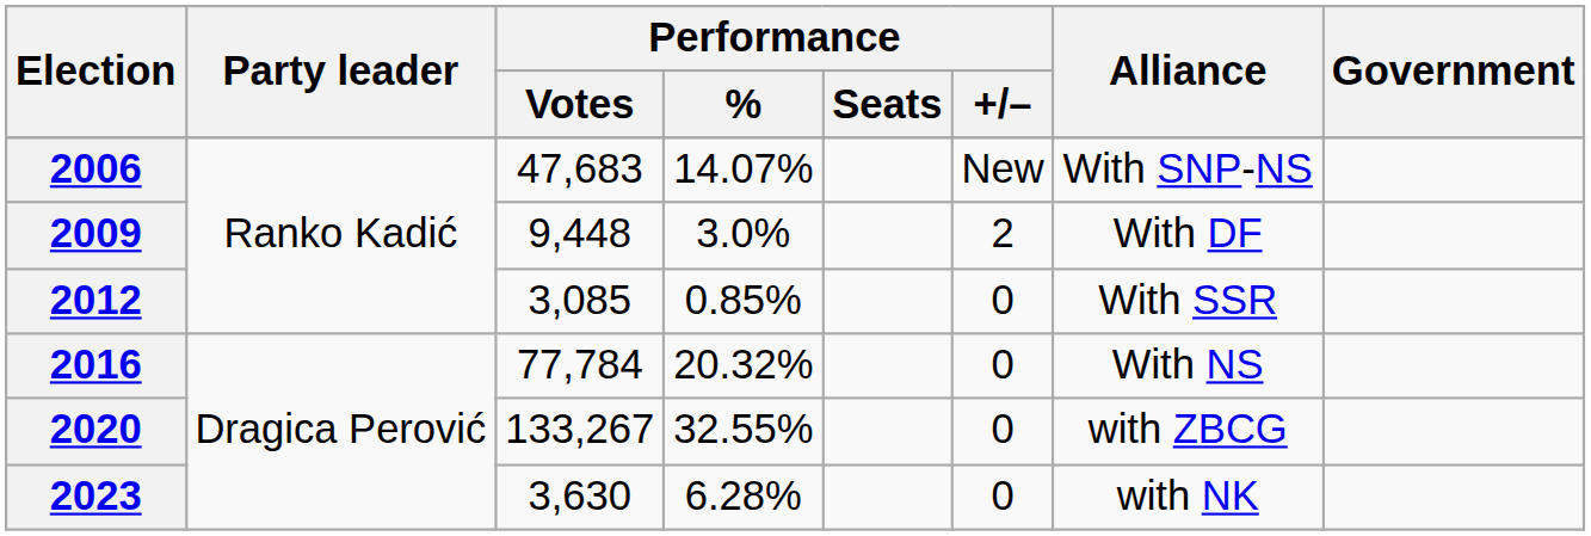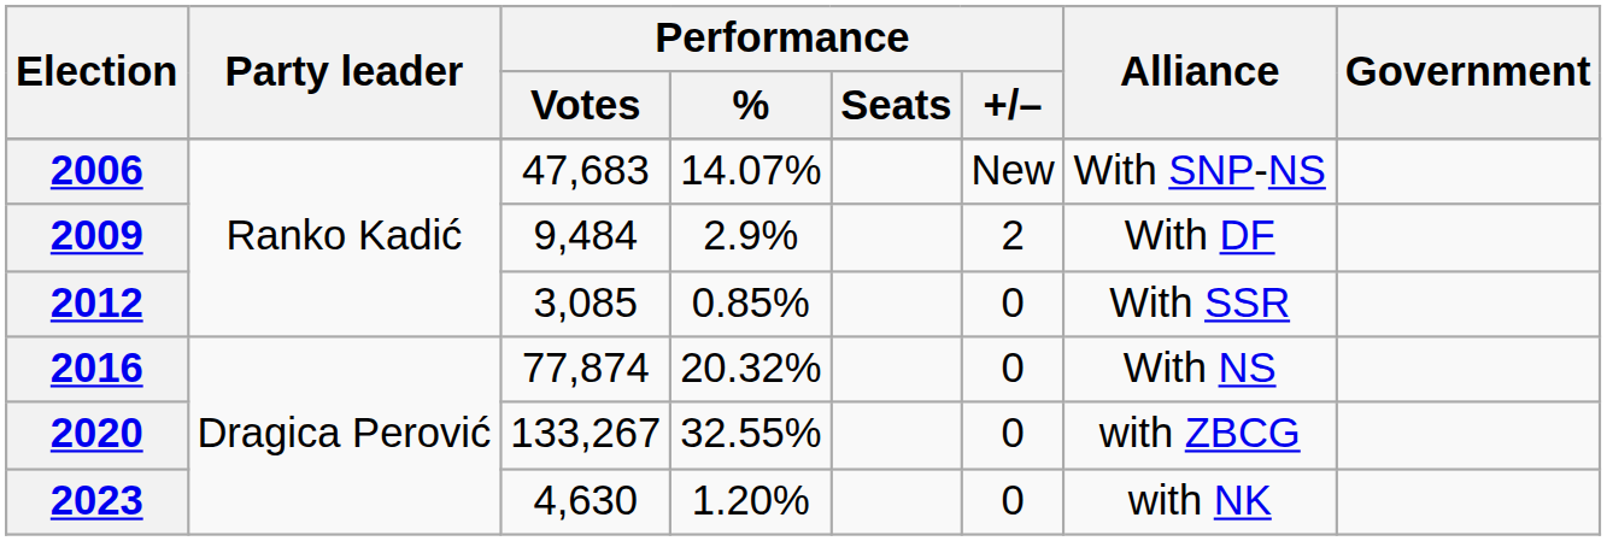 <table class=wikitable style="text-align:center">
 <tr>
 <th rowspan="2"><strong>Election</strong></th>
 <th rowspan="2">Party leader</th>
 <th colspan="4" scope="col">Performance</th>
 <th rowspan="2">Alliance</th>
 <th rowspan="2">Government</th>
 </tr>
 <tr>
 <th>Votes</th>
 <th>%</th>
 <th>Seats</th>
 <th>+/–</th>
 </tr>
 <tr>
 </tr>
 <tr>
 <th><a href='#'>2006</a></th>
 <td rowspan=3>Ranko Kadić</td>
 <td>47,683</td>
 <td>14.07%</td>
 <td></td>
 <td>New</td>
 <td>With <a href='#'>SNP</a>-<a href='#'>NS</a></td>
 <td></td>
 </tr>
 <tr>
 <th><a href='#'>2009</a></th>
-<td>9,448</td>
-<td>3.0%</td>
+<td>9,484</td>
+<td>2.9%</td>
 <td></td>
 <td> 2</td>
 <td>With <a href='#'>DF</a></td>
 <td></td>
 </tr>
 <tr>
 <th><a href='#'>2012</a></th>
 <td>3,085</td>
 <td>0.85%</td>
 <td></td>
 <td> 0</td>
 <td>With <a href='#'>SSR</a></td>
 <td></td>
 </tr>
 <tr>
 <th><a href='#'>2016</a></th>
 <td rowspan=3>Dragica Perović</td>
-<td>77,784</td>
+<td>77,874</td>
 <td>20.32%</td>
 <td></td>
 <td> 0</td>
 <td>With <a href='#'>NS</a></td>
 <td></td>
 </tr>
 <tr>
 <th><a href='#'>2020</a></th>
 <td>133,267</td>
 <td>32.55%</td>
 <td></td>
 <td> 0</td>
 <td>with <a href='#'>ZBCG</a></td>
 <td></td>
 </tr>
 <tr>
 <th><a href='#'>2023</a></th>
-<td>3,630</td>
-<td>6.28%</td>
+<td>4,630</td>
+<td>1.20%</td>
 <td></td>
 <td> 0</td>
 <td>with <a href='#'>NK</a></td>
 <td></td>
 </tr>
 </table>
